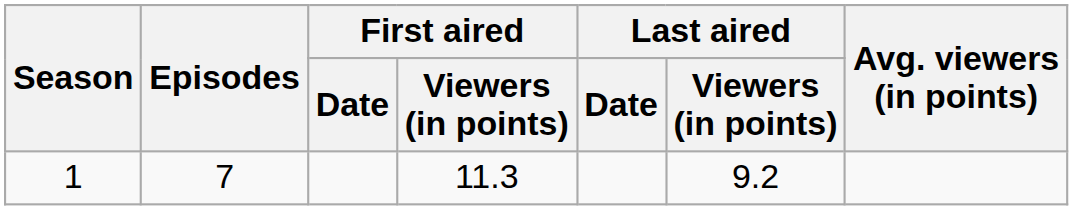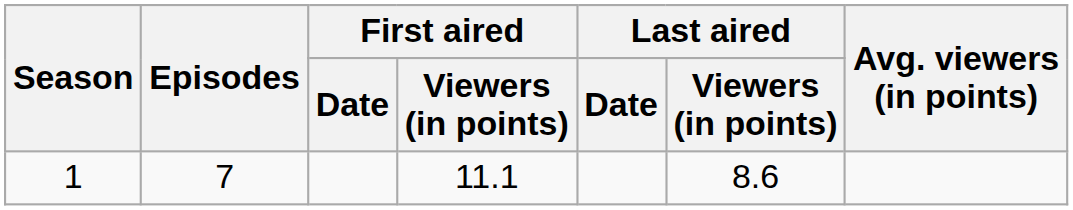 <table class="wikitable" style="text-align: center">
 <tr>
 <th scope="col" rowspan="2">Season</th>
 <th scope="col" rowspan="2">Episodes</th>
 <th scope="col" colspan="2">First aired</th>
 <th scope="col" colspan="2">Last aired</th>
 <th scope="col" rowspan="2">Avg. viewers<br>(in points)</th>
 </tr>
 <tr>
 <th scope="col">Date</th>
 <th scope="col">Viewers<br>(in points)</th>
 <th scope="col">Date</th>
 <th scope="col">Viewers<br>(in points)</th>
 </tr>
 <tr>
 <td rowspan="1">1</td>
 <td>7</td>
 <td></td>
-<td>11.3</td>
+<td>11.1</td>
 <td></td>
-<td>9.2</td>
+<td>8.6</td>
 <td>  </td>
 </tr>
 </table>
